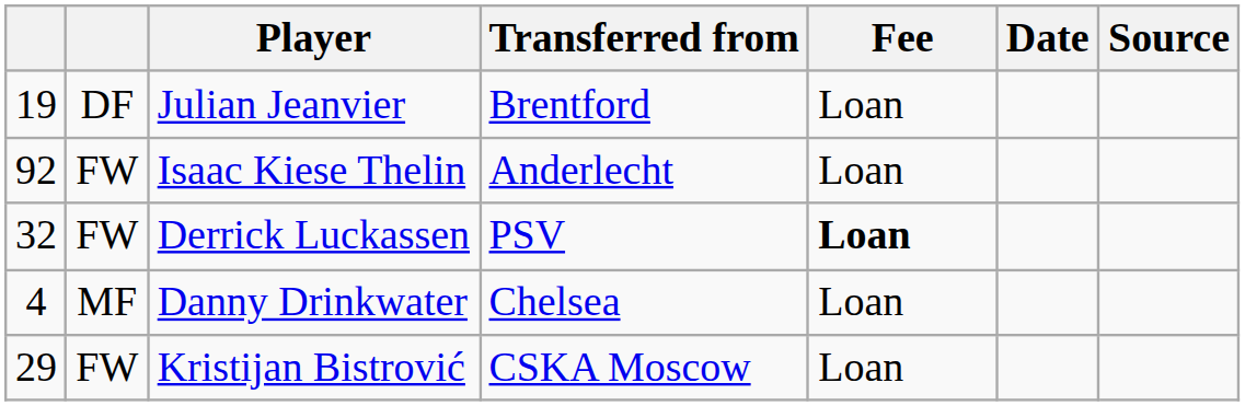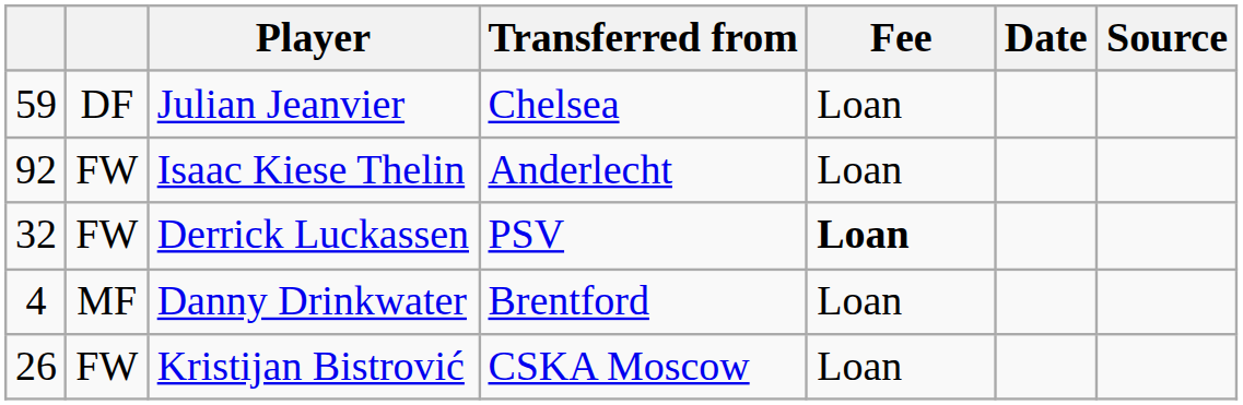 <table class="wikitable plainrowheaders sortable">
 <tr>
 <th></th>
 <th></th>
 <th scope=col>Player</th>
 <th>Transferred from</th>
 <th !scope=col; style="width: 65px;">Fee</th>
 <th scope=col>Date</th>
 <th scope=col>Source</th>
 </tr>
 <tr>
-<td align=center>19</td>
+<td align=center>59</td>
 <td align=center>DF</td>
 <td> <a href='#'>Julian Jeanvier</a></td>
-<td> <a href='#'>Brentford</a></td>
+<td> <a href='#'>Chelsea</a></td>
 <td>Loan</td>
 <td></td>
 <td></td>
 </tr>
 <tr>
 <td align=center>92</td>
 <td align=center>FW</td>
 <td> <a href='#'>Isaac Kiese Thelin</a></td>
 <td> <a href='#'>Anderlecht</a></td>
 <td>Loan</td>
 <td></td>
 <td></td>
 </tr>
 <tr>
 <td align=center>32</td>
 <td align=center>FW</td>
 <td> <a href='#'>Derrick Luckassen</a></td>
 <td> <a href='#'>PSV</a></td>
 <td><strong>Loan</strong></td>
 <td></td>
 <td></td>
 </tr>
 <tr>
 <td align=center>4</td>
 <td align=center>MF</td>
 <td> <a href='#'>Danny Drinkwater</a></td>
-<td> <a href='#'>Chelsea</a></td>
+<td> <a href='#'>Brentford</a></td>
 <td>Loan</td>
 <td></td>
 <td></td>
 </tr>
 <tr>
-<td align=center>29</td>
+<td align=center>26</td>
 <td align=center>FW</td>
 <td> <a href='#'>Kristijan Bistrović</a></td>
 <td> <a href='#'>CSKA Moscow</a></td>
 <td>Loan</td>
 <td></td>
 <td></td>
 </tr>
 </table>
